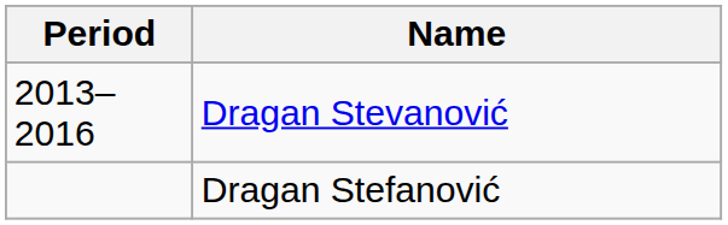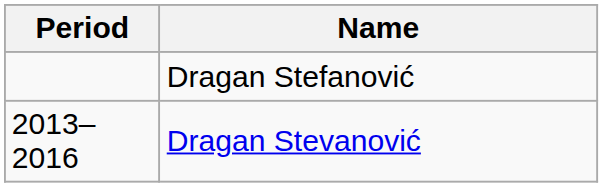 <table class="wikitable">
 <tr>
 <th width="75">Period</th>
 <th width="225">Name</th>
 </tr>
 <tr>
+<td></td>
+<td> Dragan Stefanović</td>
+</tr>
+<tr>
 <td>2013–2016</td>
 <td> <a href='#'>Dragan Stevanović</a></td>
 </tr>
-<tr>
-<td></td>
-<td> Dragan Stefanović</td>
-</tr>
 </table>
